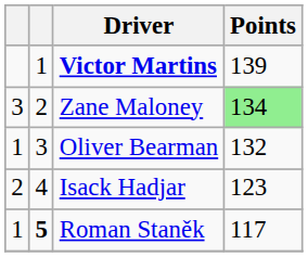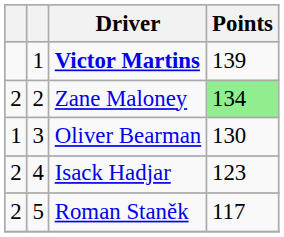 <table class="wikitable" style="font-size: 85%;">
 <tr>
 <th></th>
 <th></th>
 <th>Driver</th>
 <th>Points</th>
 </tr>
 <tr>
 <td align="left"></td>
 <td align="center">1</td>
 <td> <strong><a href='#'>Victor Martins</a></strong></td>
 <td>139</td>
 </tr>
 <tr>
-<td align="left"> 3</td>
+<td align="left"> 2</td>
 <td align="center">2</td>
 <td> <a href='#'>Zane Maloney</a></td>
 <td style="background: lightgreen;">134</td>
 </tr>
 <tr>
 <td align="left"> 1</td>
 <td align="center">3</td>
 <td> <a href='#'>Oliver Bearman</a></td>
-<td>132</td>
+<td>130</td>
 </tr>
 <tr>
 <td align="left"> 2</td>
 <td align="center">4</td>
 <td> <a href='#'>Isack Hadjar</a></td>
 <td>123</td>
 </tr>
 <tr>
-<td align="left"> 1</td>
-<td align="center"><strong>5</strong></td>
+<td align="left"> 2</td>
+<td align="center">5</td>
 <td> <a href='#'>Roman Staněk</a></td>
 <td>117</td>
 </tr>
 <tr>
 </tr>
 </table>
